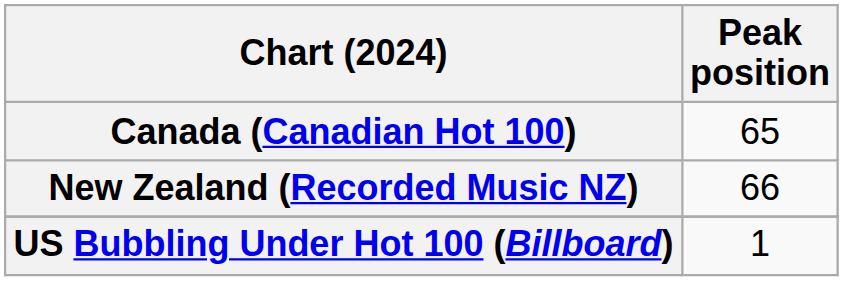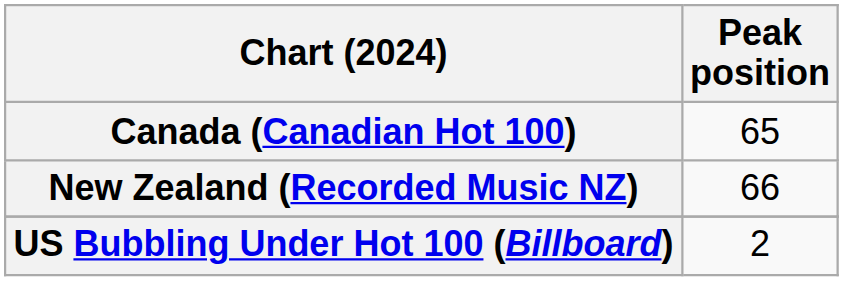 <table class="wikitable sortable plainrowheaders" style="text-align:center">
 <tr>
 <th scope="col">Chart (2024)</th>
 <th scope="col">Peak<br>position</th>
 </tr>
 <tr>
 <th scope="row">Canada (<a href='#'>Canadian Hot 100</a>)</th>
 <td>65</td>
 </tr>
 <tr>
 <th scope="row">New Zealand (<a href='#'>Recorded Music NZ</a>)</th>
 <td>66</td>
 </tr>
 <tr>
 </tr>
 <tr>
 </tr>
 <tr>
 <th scope="row">US <a href='#'>Bubbling Under Hot 100</a> (<em><a href='#'>Billboard</a></em>)</th>
-<td>1</td>
+<td>2</td>
 </tr>
 </table>
